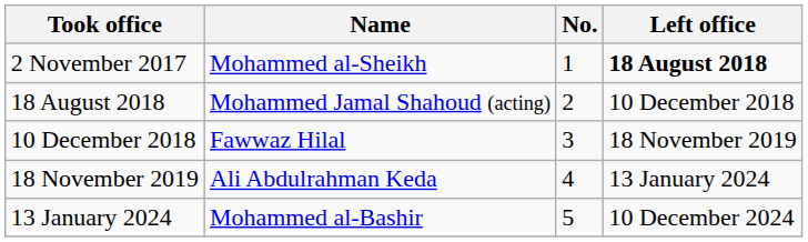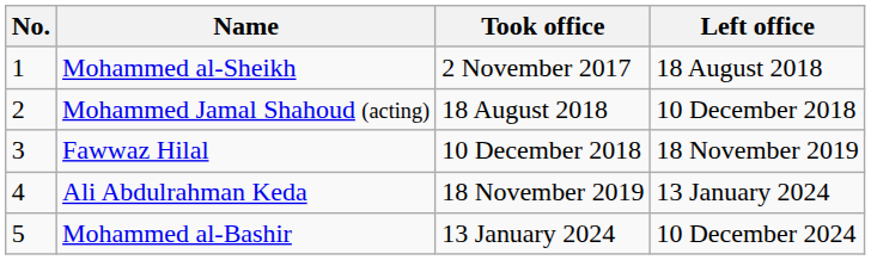 <table class="wikitable">
 <tr>
+<th>No.</th>
+<th>Name</th>
 <th>Took office</th>
-<th>Name</th>
-<th>No.</th>
 <th>Left office</th>
 </tr>
 <tr>
+<td>1</td>
+<td><a href='#'>Mohammed al-Sheikh</a></td>
 <td>2 November 2017</td>
-<td><a href='#'>Mohammed al-Sheikh</a></td>
-<td>1</td>
-<td><strong>18 August 2018</strong></td>
+<td>18 August 2018</td>
 </tr>
 <tr>
+<td>2</td>
+<td><a href='#'>Mohammed Jamal Shahoud</a> <small>(acting)</small></td>
 <td>18 August 2018</td>
-<td><a href='#'>Mohammed Jamal Shahoud</a> <small>(acting)</small></td>
-<td>2</td>
 <td>10 December 2018</td>
 </tr>
 <tr>
+<td>3</td>
+<td><a href='#'>Fawwaz Hilal</a></td>
 <td>10 December 2018</td>
-<td><a href='#'>Fawwaz Hilal</a></td>
-<td>3</td>
 <td>18 November 2019</td>
 </tr>
 <tr>
+<td>4</td>
+<td><a href='#'>Ali Abdulrahman Keda</a></td>
 <td>18 November 2019</td>
-<td><a href='#'>Ali Abdulrahman Keda</a></td>
-<td>4</td>
 <td>13 January 2024</td>
 </tr>
 <tr>
+<td>5</td>
+<td><a href='#'>Mohammed al-Bashir</a></td>
 <td>13 January 2024</td>
-<td><a href='#'>Mohammed al-Bashir</a></td>
-<td>5</td>
 <td>10 December 2024</td>
 </tr>
 </table>
